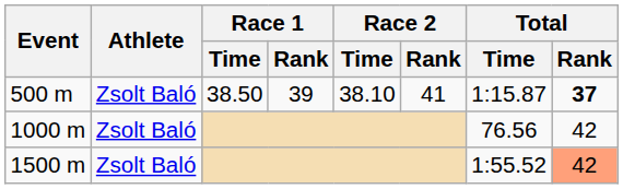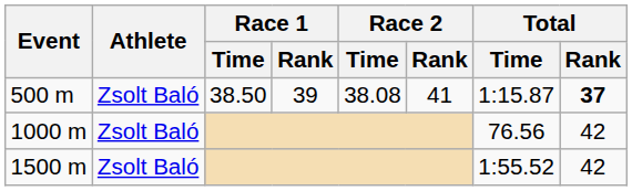 <table class="wikitable" border="1" style="font-size:90%">
 <tr>
 <th rowspan=2>Event</th>
 <th rowspan=2>Athlete</th>
 <th colspan=2>Race 1</th>
 <th colspan=2>Race 2</th>
 <th colspan=2>Total</th>
 </tr>
 <tr>
 <th>Time</th>
 <th>Rank</th>
 <th>Time</th>
 <th>Rank</th>
 <th>Time</th>
 <th>Rank</th>
 </tr>
 <tr>
 <td>500 m</td>
 <td><a href='#'>Zsolt Baló</a></td>
 <td align=center>38.50</td>
 <td align=center>39</td>
-<td align=center>38.10</td>
+<td align=center>38.08</td>
 <td align=center>41</td>
 <td align=center>1:15.87</td>
 <td align=center><strong>37</strong></td>
 </tr>
 <tr>
 <td>1000 m</td>
 <td><a href='#'>Zsolt Baló</a></td>
 <td colspan="4" bgcolor="wheat"></td>
 <td align=center>76.56</td>
 <td align=center>42</td>
 </tr>
 <tr>
 <td>1500 m</td>
 <td><a href='#'>Zsolt Baló</a></td>
 <td colspan="4" bgcolor="wheat"></td>
 <td align=center>1:55.52</td>
-<td align=center style="background: lightsalmon;">42</td>
+<td align=center>42</td>
 </tr>
 </table>
